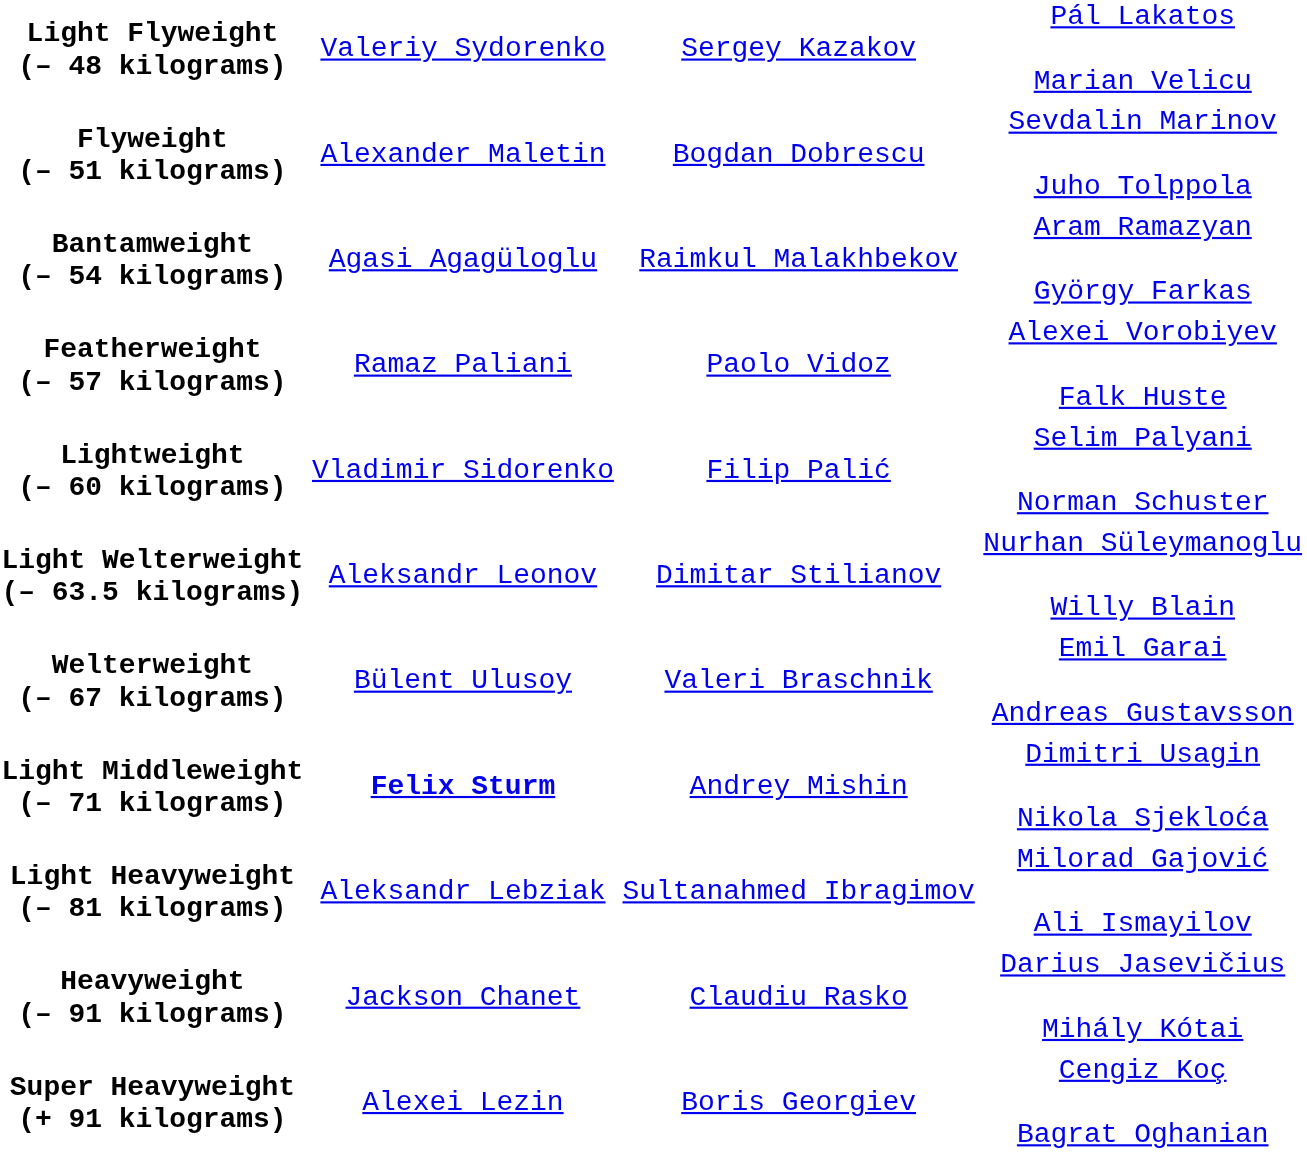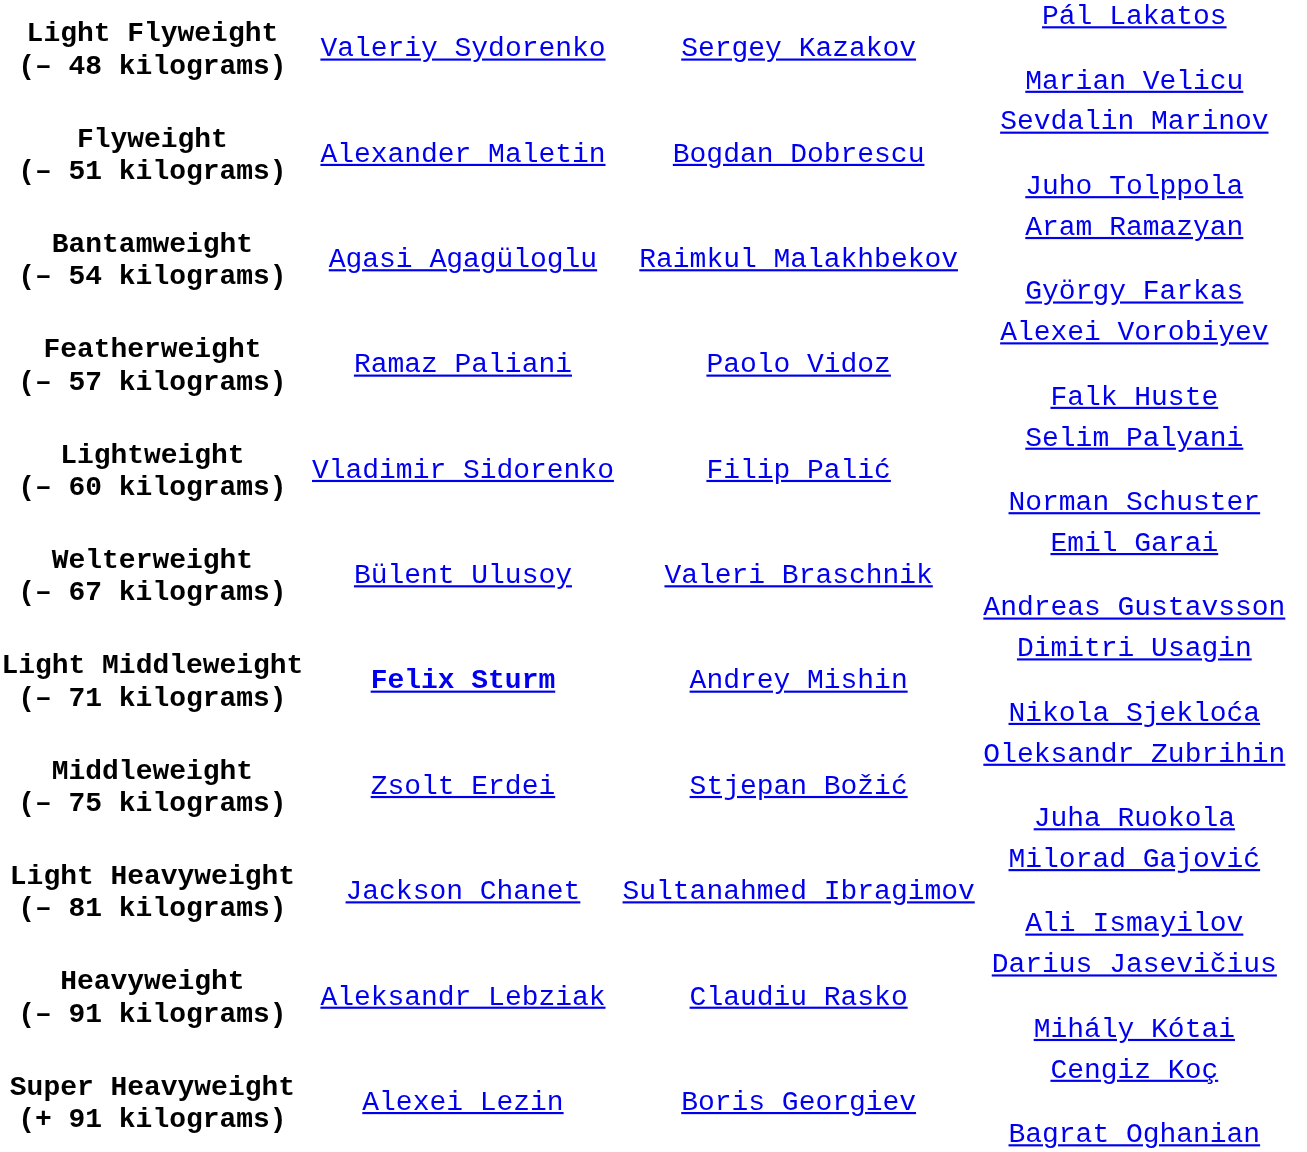 <table>
 <tr align="center">
 <td><strong>Light Flyweight<br>(– 48 kilograms)</strong></td>
 <td> <a href='#'>Valeriy Sydorenko</a><br></td>
 <td> <a href='#'>Sergey Kazakov</a><br></td>
 <td> <a href='#'>Pál Lakatos</a><br><br> <a href='#'>Marian Velicu</a><br></td>
 </tr>
 <tr align="center">
 <td><strong>Flyweight<br>(– 51 kilograms)</strong></td>
 <td> <a href='#'>Alexander Maletin</a><br></td>
 <td> <a href='#'>Bogdan Dobrescu</a><br></td>
 <td> <a href='#'>Sevdalin Marinov</a><br><br> <a href='#'>Juho Tolppola</a><br></td>
 </tr>
 <tr align="center">
 <td><strong>Bantamweight<br>(– 54 kilograms)</strong></td>
 <td> <a href='#'>Agasi Agagüloglu</a><br></td>
 <td> <a href='#'>Raimkul Malakhbekov</a><br></td>
 <td> <a href='#'>Aram Ramazyan</a><br><br> <a href='#'>György Farkas</a><br></td>
 </tr>
 <tr align="center">
 <td><strong>Featherweight<br>(– 57 kilograms)</strong></td>
 <td> <a href='#'>Ramaz Paliani</a><br></td>
 <td> <a href='#'>Paolo Vidoz</a><br></td>
 <td> <a href='#'>Alexei Vorobiyev</a><br><br> <a href='#'>Falk Huste</a><br></td>
 </tr>
 <tr align="center">
 <td><strong>Lightweight<br>(– 60 kilograms)</strong></td>
 <td> <a href='#'>Vladimir Sidorenko</a><br></td>
 <td> <a href='#'>Filip Palić</a><br></td>
 <td> <a href='#'>Selim Palyani</a><br><br> <a href='#'>Norman Schuster</a><br></td>
 </tr>
 <tr align="center">
-<td><strong>Light Welterweight<br>(– 63.5 kilograms)</strong></td>
-<td> <a href='#'>Aleksandr Leonov</a><br></td>
-<td> <a href='#'>Dimitar Stilianov</a><br></td>
-<td> <a href='#'>Nurhan Süleymanoglu</a><br><br> <a href='#'>Willy Blain</a><br></td>
-</tr>
-<tr align="center">
 <td><strong>Welterweight<br>(– 67 kilograms)</strong></td>
 <td> <a href='#'>Bülent Ulusoy</a><br></td>
 <td> <a href='#'>Valeri Braschnik</a><br></td>
 <td> <a href='#'>Emil Garai</a><br><br> <a href='#'>Andreas Gustavsson</a><br></td>
 </tr>
 <tr align="center">
 <td><strong>Light Middleweight<br>(– 71 kilograms)</strong></td>
 <td><strong> <a href='#'>Felix Sturm</a><br></strong></td>
 <td> <a href='#'>Andrey Mishin</a><br></td>
 <td> <a href='#'>Dimitri Usagin</a><br><br> <a href='#'>Nikola Sjekloća</a><br></td>
 </tr>
 <tr align="center">
+<td><strong>Middleweight<br>(– 75 kilograms)</strong></td>
+<td> <a href='#'>Zsolt Erdei</a><br></td>
+<td> <a href='#'>Stjepan Božić</a><br></td>
+<td> <a href='#'>Oleksandr Zubrihin</a><br><br> <a href='#'>Juha Ruokola</a><br></td>
+</tr>
+<tr align="center">
 <td><strong>Light Heavyweight<br>(– 81 kilograms)</strong></td>
-<td> <a href='#'>Aleksandr Lebziak</a><br></td>
+<td> <a href='#'>Jackson Chanet</a><br></td>
 <td> <a href='#'>Sultanahmed Ibragimov</a><br></td>
 <td> <a href='#'>Milorad Gajović</a><br><br> <a href='#'>Ali Ismayilov</a><br></td>
 </tr>
 <tr align="center">
 <td><strong>Heavyweight<br>(– 91 kilograms)</strong></td>
-<td> <a href='#'>Jackson Chanet</a><br></td>
+<td> <a href='#'>Aleksandr Lebziak</a><br></td>
 <td> <a href='#'>Claudiu Rasko</a><br></td>
 <td> <a href='#'>Darius Jasevičius</a><br><br> <a href='#'>Mihály Kótai</a><br></td>
 </tr>
 <tr align="center">
 <td><strong>Super Heavyweight<br>(+ 91 kilograms)</strong></td>
 <td> <a href='#'>Alexei Lezin</a><br></td>
 <td> <a href='#'>Boris Georgiev</a><br></td>
 <td> <a href='#'>Cengiz Koç</a><br><br> <a href='#'>Bagrat Oghanian</a><br></td>
 </tr>
 </table>
